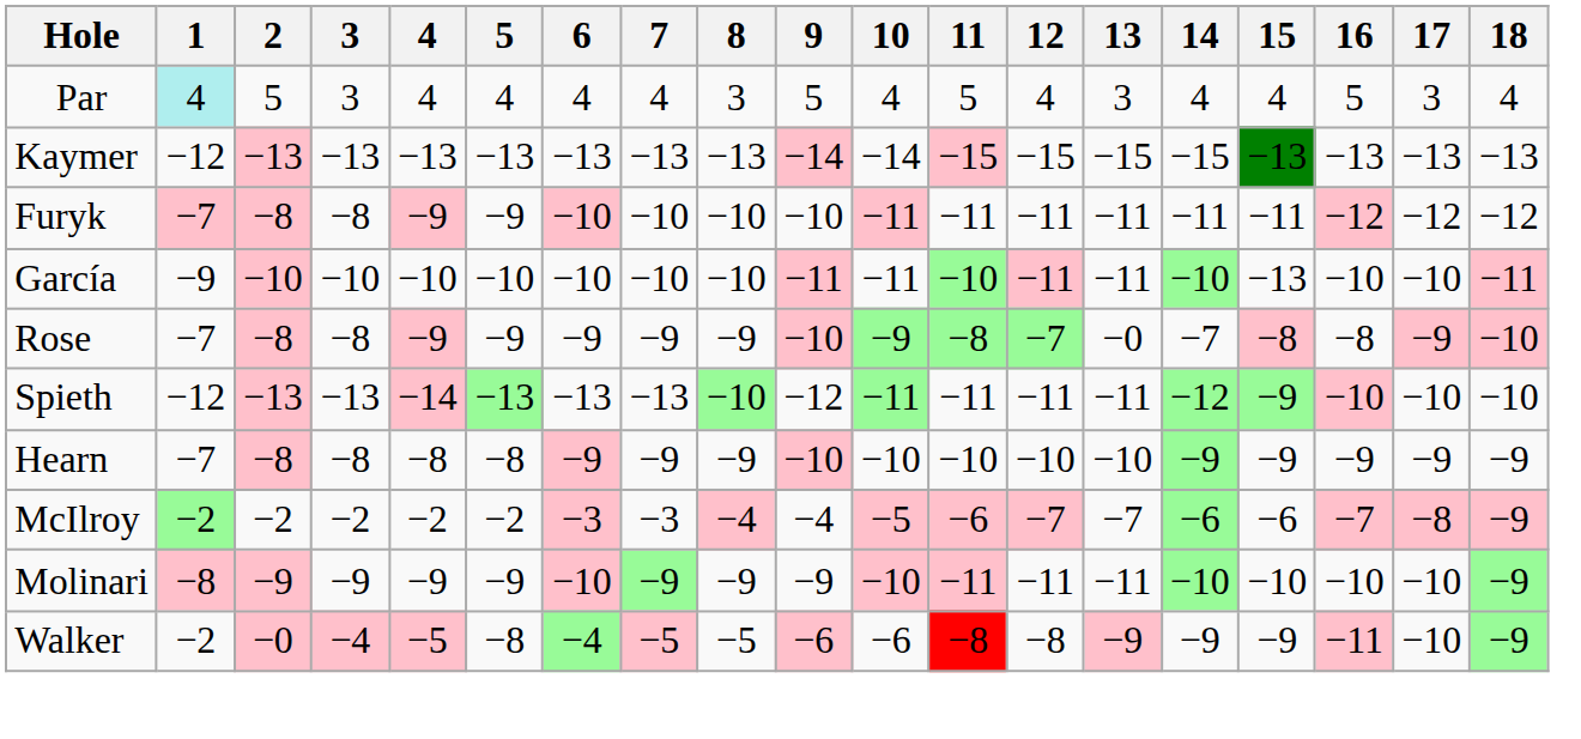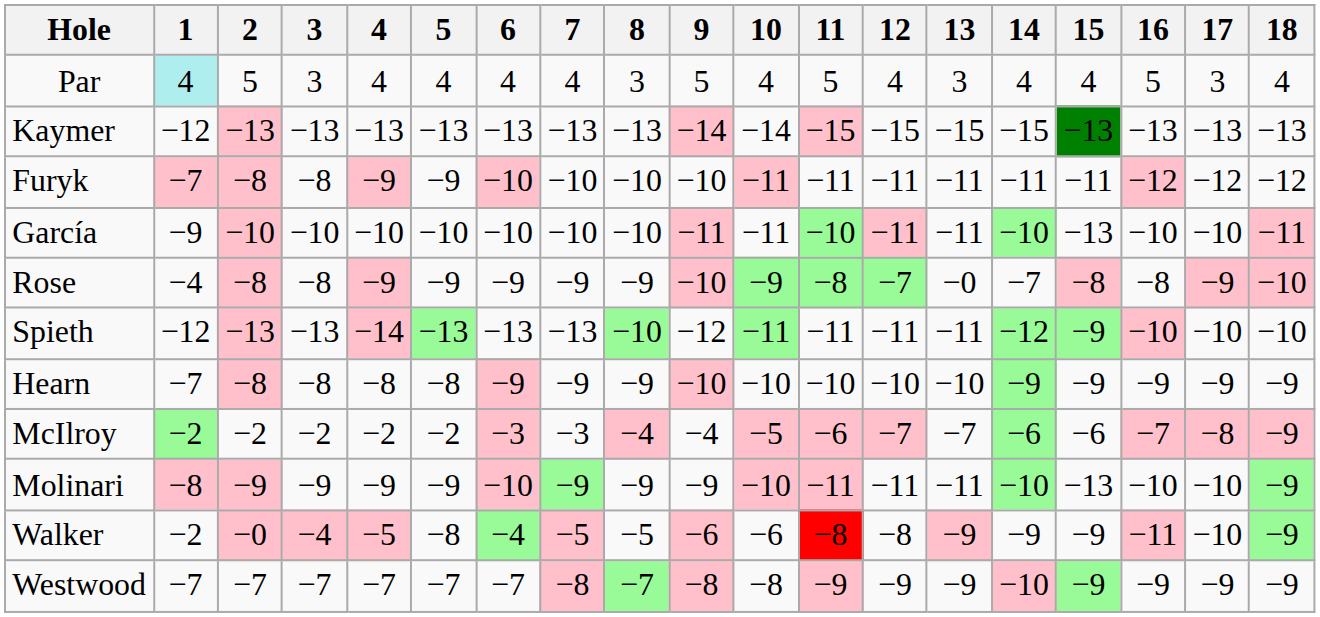 <table class="wikitable" style="text-align:center">
 <tr>
 <th>Hole</th>
 <th>1</th>
 <th>2</th>
 <th>3</th>
 <th>4</th>
 <th>5</th>
 <th>6</th>
 <th>7</th>
 <th>8</th>
 <th>9</th>
 <th>10</th>
 <th>11</th>
 <th>12</th>
 <th>13</th>
 <th>14</th>
 <th>15</th>
 <th>16</th>
 <th>17</th>
 <th>18</th>
 </tr>
 <tr>
 <td>Par</td>
 <td style="background: paleturquoise;">4</td>
 <td>5</td>
 <td>3</td>
 <td>4</td>
 <td>4</td>
 <td>4</td>
 <td>4</td>
 <td>3</td>
 <td>5</td>
 <td>4</td>
 <td>5</td>
 <td>4</td>
 <td>3</td>
 <td>4</td>
 <td>4</td>
 <td>5</td>
 <td>3</td>
 <td>4</td>
 </tr>
 <tr>
 <td align=left> Kaymer</td>
 <td>−12</td>
 <td style="background: Pink;">−13</td>
 <td>−13</td>
 <td>−13</td>
 <td>−13</td>
 <td>−13</td>
 <td>−13</td>
 <td>−13</td>
 <td style="background: Pink;">−14</td>
 <td>−14</td>
 <td style="background: Pink;">−15</td>
 <td>−15</td>
 <td>−15</td>
 <td>−15</td>
 <td style="background: Green;">−13</td>
 <td>−13</td>
 <td>−13</td>
 <td>−13</td>
 </tr>
 <tr>
 <td align=left> Furyk</td>
 <td style="background: Pink;">−7</td>
 <td style="background: Pink;">−8</td>
 <td>−8</td>
 <td style="background: Pink;">−9</td>
 <td>−9</td>
 <td style="background: Pink;">−10</td>
 <td>−10</td>
 <td>−10</td>
 <td>−10</td>
 <td style="background: Pink;">−11</td>
 <td>−11</td>
 <td>−11</td>
 <td>−11</td>
 <td>−11</td>
 <td>−11</td>
 <td style="background: Pink;">−12</td>
 <td>−12</td>
 <td>−12</td>
 </tr>
 <tr>
 <td align=left> García</td>
 <td>−9</td>
 <td style="background: Pink;">−10</td>
 <td>−10</td>
 <td>−10</td>
 <td>−10</td>
 <td>−10</td>
 <td>−10</td>
 <td>−10</td>
 <td style="background: Pink;">−11</td>
 <td>−11</td>
 <td style="background: PaleGreen;">−10</td>
 <td style="background: Pink;">−11</td>
 <td>−11</td>
 <td style="background: PaleGreen;">−10</td>
 <td>−13</td>
 <td>−10</td>
 <td>−10</td>
 <td style="background: Pink;">−11</td>
 </tr>
 <tr>
 <td align=left> Rose</td>
-<td>−7</td>
+<td>−4</td>
 <td style="background: Pink;">−8</td>
 <td>−8</td>
 <td style="background: Pink;">−9</td>
 <td>−9</td>
 <td>−9</td>
 <td>−9</td>
 <td>−9</td>
 <td style="background: Pink;">−10</td>
 <td style="background: PaleGreen;">−9</td>
 <td style="background: PaleGreen;">−8</td>
 <td style="background: PaleGreen;">−7</td>
 <td>−0</td>
 <td>−7</td>
 <td style="background: Pink;">−8</td>
 <td>−8</td>
 <td style="background: Pink;">−9</td>
 <td style="background: Pink;">−10</td>
 </tr>
 <tr>
 <td align=left> Spieth</td>
 <td>−12</td>
 <td style="background: Pink;">−13</td>
 <td>−13</td>
 <td style="background: Pink;">−14</td>
 <td style="background: PaleGreen;">−13</td>
 <td>−13</td>
 <td>−13</td>
 <td style="background: PaleGreen;">−10</td>
 <td>−12</td>
 <td style="background: PaleGreen;">−11</td>
 <td>−11</td>
 <td>−11</td>
 <td>−11</td>
 <td style="background: PaleGreen;">−12</td>
 <td style="background: PaleGreen;">−9</td>
 <td style="background: Pink;">−10</td>
 <td>−10</td>
 <td>−10</td>
 </tr>
 <tr>
 <td align=left> Hearn</td>
 <td>−7</td>
 <td style="background: Pink;">−8</td>
 <td>−8</td>
 <td>−8</td>
 <td>−8</td>
 <td style="background: Pink;">−9</td>
 <td>−9</td>
 <td>−9</td>
 <td style="background: Pink;">−10</td>
 <td>−10</td>
 <td>−10</td>
 <td>−10</td>
 <td>−10</td>
 <td style="background: PaleGreen;">−9</td>
 <td>−9</td>
 <td>−9</td>
 <td>−9</td>
 <td>−9</td>
 </tr>
 <tr>
 <td align=left> McIlroy</td>
 <td style="background: PaleGreen;">−2</td>
 <td>−2</td>
 <td>−2</td>
 <td>−2</td>
 <td>−2</td>
 <td style="background: Pink;">−3</td>
 <td>−3</td>
 <td style="background: Pink;">−4</td>
 <td>−4</td>
 <td style="background: Pink;">−5</td>
 <td style="background: Pink;">−6</td>
 <td style="background: Pink;">−7</td>
 <td>−7</td>
 <td style="background: PaleGreen;">−6</td>
 <td>−6</td>
 <td style="background: Pink;">−7</td>
 <td style="background: Pink;">−8</td>
 <td style="background: Pink;">−9</td>
 </tr>
 <tr>
 <td align=left> Molinari</td>
 <td style="background: Pink;">−8</td>
 <td style="background: Pink;">−9</td>
 <td>−9</td>
 <td>−9</td>
 <td>−9</td>
 <td style="background: Pink;">−10</td>
 <td style="background: PaleGreen;">−9</td>
 <td>−9</td>
 <td>−9</td>
 <td style="background: Pink;">−10</td>
 <td style="background: Pink;">−11</td>
 <td>−11</td>
 <td>−11</td>
 <td style="background: PaleGreen;">−10</td>
-<td>−10</td>
+<td>−13</td>
 <td>−10</td>
 <td>−10</td>
 <td style="background: PaleGreen;">−9</td>
 </tr>
 <tr>
 <td align=left> Walker</td>
 <td>−2</td>
 <td style="background: Pink;">−0</td>
 <td style="background: Pink;">−4</td>
 <td style="background: Pink;">−5</td>
 <td>−8</td>
 <td style="background: PaleGreen;">−4</td>
 <td style="background: Pink;">−5</td>
 <td>−5</td>
 <td style="background: Pink;">−6</td>
 <td>−6</td>
 <td style="background: Red;">−8</td>
 <td>−8</td>
 <td style="background: Pink;">−9</td>
 <td>−9</td>
 <td>−9</td>
 <td style="background: Pink;">−11</td>
 <td>−10</td>
 <td style="background: PaleGreen;">−9</td>
 </tr>
+<tr>
+<td align=left> Westwood</td>
+<td>−7</td>
+<td>−7</td>
+<td>−7</td>
+<td>−7</td>
+<td>−7</td>
+<td>−7</td>
+<td style="background: Pink;">−8</td>
+<td style="background: PaleGreen;">−7</td>
+<td style="background: Pink;">−8</td>
+<td>−8</td>
+<td style="background: Pink;">−9</td>
+<td>−9</td>
+<td>−9</td>
+<td style="background: Pink;">−10</td>
+<td style="background: PaleGreen;">−9</td>
+<td>−9</td>
+<td>−9</td>
+<td>−9</td>
+</tr>
 </table>
